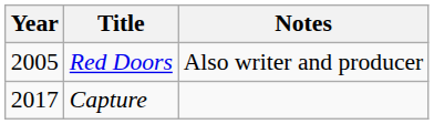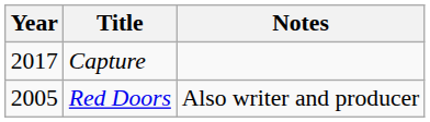 <table class="wikitable">
 <tr>
 <th>Year</th>
 <th>Title</th>
 <th>Notes</th>
 </tr>
 <tr>
+<td>2017</td>
+<td><em>Capture</em></td>
+<td></td>
+</tr>
+<tr>
 <td>2005</td>
 <td><em><a href='#'>Red Doors</a></em></td>
 <td>Also writer and producer</td>
 </tr>
-<tr>
-<td>2017</td>
-<td><em>Capture</em></td>
-<td></td>
-</tr>
 </table>
